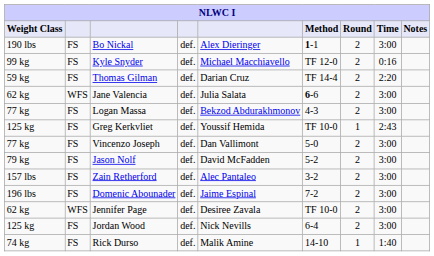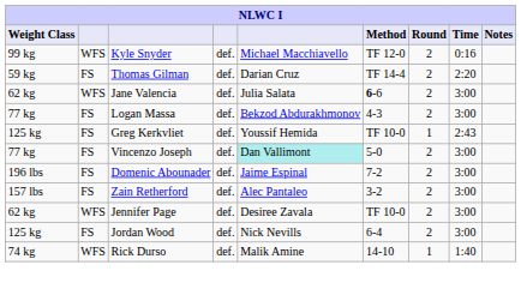 <table class="wikitable" style="font-size: 80%;">
 <tr>
 <th colspan="9" style="background-color: #ccf; color: #000080; text-align: center;"><strong>NLWC I</strong></th>
 </tr>
 <tr>
 <th colspan="1" style="background-color: #E6E8FA; color: #000000; text-align: center;">Weight Class</th>
 <th colspan="1" style="background-color: #E6E8FA; color: #000000; text-align: center;"></th>
 <th colspan="1" style="background-color: #E6E8FA; color: #000000; text-align: center;"></th>
 <th colspan="1" style="background-color: #E6E8FA; color: #000000; text-align: center;"></th>
 <th colspan="1" style="background-color: #E6E8FA; color: #000000; text-align: center;"></th>
 <th colspan="1" style="background-color: #E6E8FA; color: #000000; text-align: center;">Method</th>
 <th colspan="1" style="background-color: #E6E8FA; color: #000000; text-align: center;">Round</th>
 <th colspan="1" style="background-color: #E6E8FA; color: #000000; text-align: center;">Time</th>
 <th colspan="1" style="background-color: #E6E8FA; color: #000000; text-align: center;">Notes</th>
 </tr>
 <tr>
-<td>190 lbs</td>
-<td>FS</td>
-<td> <a href='#'>Bo Nickal</a></td>
-<td>def.</td>
-<td> <a href='#'>Alex Dieringer</a></td>
-<td><strong>1</strong>-1</td>
-<td align=center>2</td>
-<td align=center>3:00</td>
-<td></td>
-</tr>
-<tr>
 <td>99 kg</td>
-<td>FS</td>
+<td>WFS</td>
 <td> <a href='#'>Kyle Snyder</a></td>
 <td>def.</td>
 <td> <a href='#'>Michael Macchiavello</a></td>
 <td>TF 12-0</td>
 <td align=center>2</td>
 <td align=center>0:16</td>
 <td></td>
 </tr>
 <tr>
 <td>59 kg</td>
 <td>FS</td>
 <td> <a href='#'>Thomas Gilman</a></td>
 <td>def.</td>
 <td> Darian Cruz</td>
 <td>TF 14-4</td>
 <td align=center>2</td>
 <td align=center>2:20</td>
 <td></td>
 </tr>
 <tr>
 <td>62 kg</td>
 <td>WFS</td>
 <td> Jane Valencia</td>
 <td>def.</td>
 <td> Julia Salata</td>
 <td><strong>6</strong>-6</td>
 <td align=center>2</td>
 <td align=center>3:00</td>
 <td></td>
 </tr>
 <tr>
 <td>77 kg</td>
 <td>FS</td>
 <td> Logan Massa</td>
 <td>def.</td>
 <td> <a href='#'>Bekzod Abdurakhmonov</a></td>
 <td>4-3</td>
 <td align=center>2</td>
 <td align=center>3:00</td>
 <td></td>
 </tr>
 <tr>
 <td>125 kg</td>
 <td>FS</td>
 <td> Greg Kerkvliet</td>
 <td>def.</td>
 <td> Youssif Hemida</td>
 <td>TF 10-0</td>
 <td align=center>1</td>
 <td align=center>2:43</td>
 <td></td>
 </tr>
 <tr>
 <td>77 kg</td>
 <td>FS</td>
 <td> Vincenzo Joseph</td>
 <td>def.</td>
-<td> Dan Vallimont</td>
+<td style="background: paleturquoise;"> Dan Vallimont</td>
 <td>5-0</td>
 <td align=center>2</td>
 <td align=center>3:00</td>
 <td></td>
 </tr>
 <tr>
-<td>79 kg</td>
+<td>196 lbs</td>
 <td>FS</td>
-<td> <a href='#'>Jason Nolf</a></td>
+<td> <a href='#'>Domenic Abounader</a></td>
 <td>def.</td>
-<td> David McFadden</td>
-<td>5-2</td>
+<td> <a href='#'>Jaime Espinal</a></td>
+<td>7-2</td>
 <td align=center>2</td>
 <td align=center>3:00</td>
 <td></td>
 </tr>
 <tr>
 <td>157 lbs</td>
 <td>FS</td>
 <td> <a href='#'>Zain Retherford</a></td>
 <td>def.</td>
 <td> <a href='#'>Alec Pantaleo</a></td>
 <td>3-2</td>
-<td align=center>2</td>
-<td align=center>3:00</td>
-<td></td>
-</tr>
-<tr>
-<td>196 lbs</td>
-<td>FS</td>
-<td> <a href='#'>Domenic Abounader</a></td>
-<td>def.</td>
-<td> <a href='#'>Jaime Espinal</a></td>
-<td>7-2</td>
 <td align=center>2</td>
 <td align=center>3:00</td>
 <td></td>
 </tr>
 <tr>
 <td>62 kg</td>
 <td>WFS</td>
 <td> Jennifer Page</td>
 <td>def.</td>
 <td> Desiree Zavala</td>
 <td>TF 10-0</td>
 <td align=center>2</td>
 <td align=center>3:00</td>
 <td></td>
 </tr>
 <tr>
 <td>125 kg</td>
 <td>FS</td>
 <td> Jordan Wood</td>
 <td>def.</td>
 <td> Nick Nevills</td>
 <td>6-4</td>
 <td align=center>2</td>
 <td align=center>3:00</td>
 <td></td>
 </tr>
 <tr>
 <td>74 kg</td>
-<td>FS</td>
+<td>WFS</td>
 <td> Rick Durso</td>
 <td>def.</td>
 <td> Malik Amine</td>
 <td>14-10</td>
 <td align=center>1</td>
 <td align=center>1:40</td>
 <td></td>
 </tr>
 </table>
